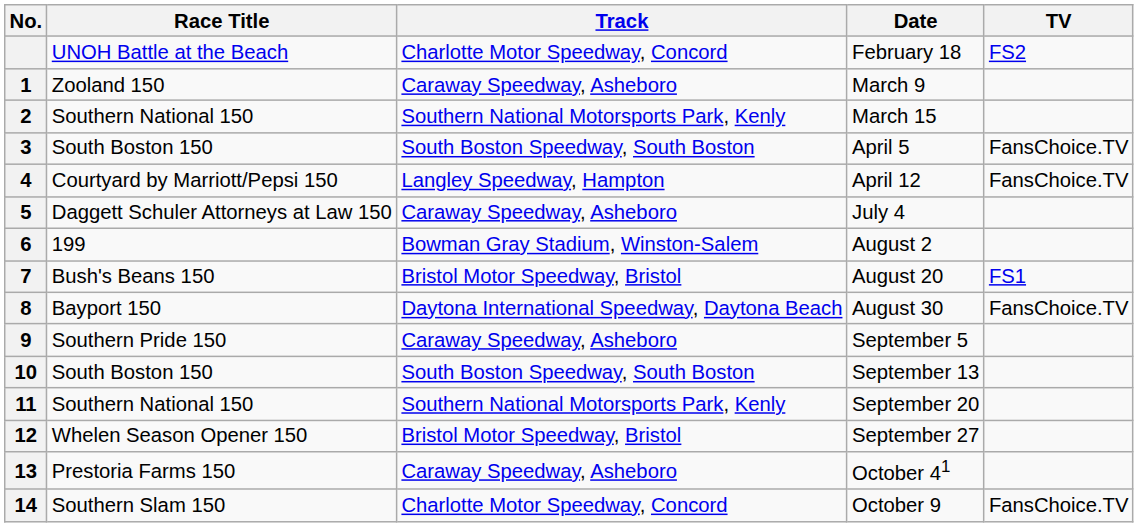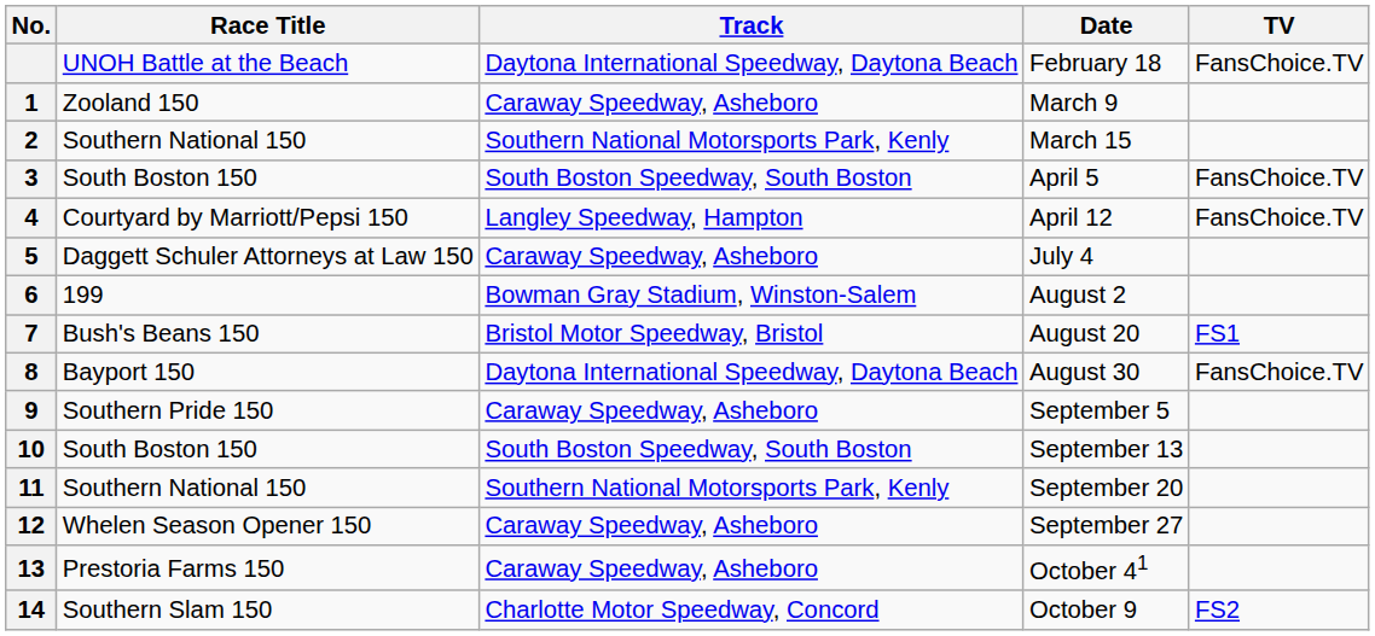 <table class="wikitable" style="font-size:85%;">
 <tr>
 <th>No.</th>
 <th>Race Title</th>
 <th><a href='#'>Track</a></th>
 <th>Date</th>
 <th>TV</th>
 </tr>
 <tr>
 <th></th>
 <td><a href='#'>UNOH Battle at the Beach</a></td>
-<td><a href='#'>Charlotte Motor Speedway</a>, <a href='#'>Concord</a></td>
+<td><a href='#'>Daytona International Speedway</a>, <a href='#'>Daytona Beach</a></td>
 <td>February 18</td>
-<td><a href='#'>FS2</a></td>
+<td>FansChoice.TV</td>
 </tr>
 <tr>
 <th>1</th>
 <td>Zooland 150</td>
 <td><a href='#'>Caraway Speedway</a>, <a href='#'>Asheboro</a></td>
 <td>March 9</td>
 <td></td>
 </tr>
 <tr>
 <th>2</th>
 <td>Southern National 150</td>
 <td><a href='#'>Southern National Motorsports Park</a>, <a href='#'>Kenly</a></td>
 <td>March 15</td>
 <td></td>
 </tr>
 <tr>
 <th>3</th>
 <td>South Boston 150</td>
 <td><a href='#'>South Boston Speedway</a>, <a href='#'>South Boston</a></td>
 <td>April 5</td>
 <td>FansChoice.TV</td>
 </tr>
 <tr>
 <th>4</th>
 <td>Courtyard by Marriott/Pepsi 150</td>
 <td><a href='#'>Langley Speedway</a>, <a href='#'>Hampton</a></td>
 <td>April 12</td>
 <td>FansChoice.TV</td>
 </tr>
 <tr>
 <th>5</th>
 <td>Daggett Schuler Attorneys at Law 150</td>
 <td><a href='#'>Caraway Speedway</a>, <a href='#'>Asheboro</a></td>
 <td>July 4</td>
 <td></td>
 </tr>
 <tr>
 <th>6</th>
 <td> 199</td>
 <td><a href='#'>Bowman Gray Stadium</a>, <a href='#'>Winston-Salem</a></td>
 <td>August 2</td>
 <td></td>
 </tr>
 <tr>
 <th>7</th>
 <td>Bush's Beans 150</td>
 <td><a href='#'>Bristol Motor Speedway</a>, <a href='#'>Bristol</a></td>
 <td>August 20</td>
 <td><a href='#'>FS1</a></td>
 </tr>
 <tr>
 <th>8</th>
 <td>Bayport 150</td>
 <td><a href='#'>Daytona International Speedway</a>, <a href='#'>Daytona Beach</a></td>
 <td>August 30</td>
 <td>FansChoice.TV</td>
 </tr>
 <tr>
 <th>9</th>
 <td>Southern Pride 150</td>
 <td><a href='#'>Caraway Speedway</a>, <a href='#'>Asheboro</a></td>
 <td>September 5</td>
 <td></td>
 </tr>
 <tr>
 <th>10</th>
 <td>South Boston 150</td>
 <td><a href='#'>South Boston Speedway</a>, <a href='#'>South Boston</a></td>
 <td>September 13</td>
 <td></td>
 </tr>
 <tr>
 <th>11</th>
 <td>Southern National 150</td>
 <td><a href='#'>Southern National Motorsports Park</a>, <a href='#'>Kenly</a></td>
 <td>September 20</td>
 <td></td>
 </tr>
 <tr>
 <th>12</th>
 <td>Whelen Season Opener 150</td>
-<td><a href='#'>Bristol Motor Speedway</a>, <a href='#'>Bristol</a></td>
+<td><a href='#'>Caraway Speedway</a>, <a href='#'>Asheboro</a></td>
 <td>September 27</td>
 <td></td>
 </tr>
 <tr>
 <th>13</th>
 <td>Prestoria Farms 150</td>
 <td><a href='#'>Caraway Speedway</a>, <a href='#'>Asheboro</a></td>
 <td>October 4<sup>1</sup></td>
 <td></td>
 </tr>
 <tr>
 <th>14</th>
 <td>Southern Slam 150</td>
 <td><a href='#'>Charlotte Motor Speedway</a>, <a href='#'>Concord</a></td>
 <td>October 9</td>
-<td>FansChoice.TV</td>
+<td><a href='#'>FS2</a></td>
 </tr>
 </table>
